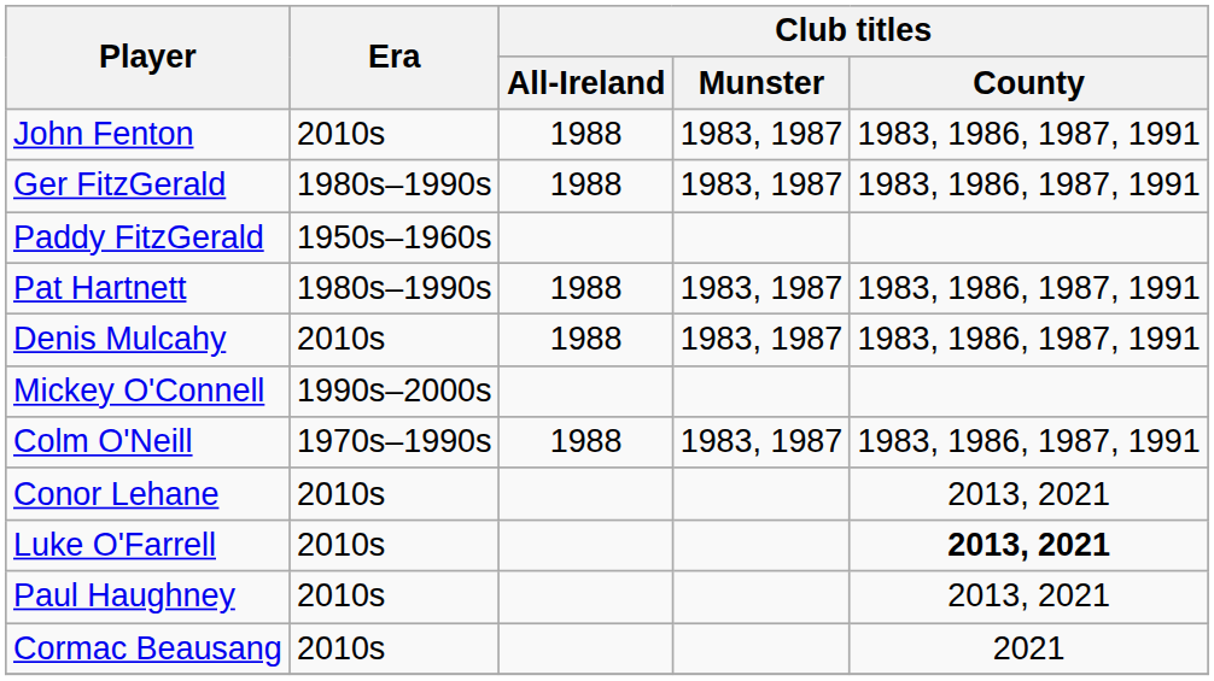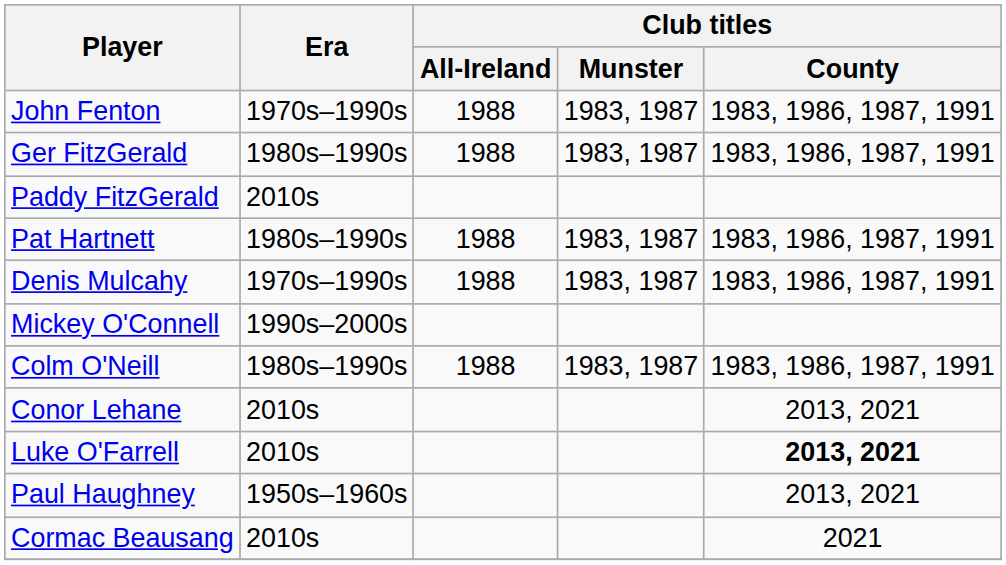 <table class="wikitable" style="text-align: center">
 <tr>
 <th rowspan="2">Player</th>
 <th rowspan="2">Era</th>
 <th colspan="3">Club titles</th>
 </tr>
 <tr>
 <th>All-Ireland</th>
 <th>Munster</th>
 <th>County</th>
 </tr>
 <tr>
 <td align=left><a href='#'>John Fenton</a></td>
-<td align=left>2010s</td>
+<td align=left>1970s–1990s</td>
 <td>1988</td>
 <td align=left>1983, 1987</td>
 <td align=left>1983, 1986, 1987, 1991</td>
 </tr>
 <tr>
 <td align=left><a href='#'>Ger FitzGerald</a></td>
 <td align=left>1980s–1990s</td>
 <td>1988</td>
 <td align=left>1983, 1987</td>
 <td align=left>1983, 1986, 1987, 1991</td>
 </tr>
 <tr>
 <td align=left><a href='#'>Paddy FitzGerald</a></td>
-<td align=left>1950s–1960s</td>
+<td align=left>2010s</td>
 <td></td>
 <td></td>
 <td></td>
 </tr>
 <tr>
 <td align=left><a href='#'>Pat Hartnett</a></td>
 <td align=left>1980s–1990s</td>
 <td>1988</td>
 <td align=left>1983, 1987</td>
 <td align=left>1983, 1986, 1987, 1991</td>
 </tr>
 <tr>
 <td align=left><a href='#'>Denis Mulcahy</a></td>
-<td align=left>2010s</td>
+<td align=left>1970s–1990s</td>
 <td>1988</td>
 <td align=left>1983, 1987</td>
 <td align=left>1983, 1986, 1987, 1991</td>
 </tr>
 <tr>
 <td align=left><a href='#'>Mickey O'Connell</a></td>
 <td align=left>1990s–2000s</td>
 <td></td>
 <td></td>
 <td></td>
 </tr>
 <tr>
 <td align=left><a href='#'>Colm O'Neill</a></td>
-<td align=left>1970s–1990s</td>
+<td align=left>1980s–1990s</td>
 <td>1988</td>
 <td align=left>1983, 1987</td>
 <td align=left>1983, 1986, 1987, 1991</td>
 </tr>
 <tr>
 <td align=left><a href='#'>Conor Lehane</a></td>
 <td align=left>2010s</td>
 <td></td>
 <td></td>
 <td>2013, 2021</td>
 </tr>
 <tr>
 <td align=left><a href='#'>Luke O'Farrell</a></td>
 <td align=left>2010s</td>
 <td></td>
 <td></td>
 <td><strong>2013, 2021</strong></td>
 </tr>
 <tr>
 <td align=left><a href='#'>Paul Haughney</a></td>
-<td align=left>2010s</td>
+<td align=left>1950s–1960s</td>
 <td></td>
 <td></td>
 <td>2013, 2021</td>
 </tr>
 <tr>
 <td align=left><a href='#'>Cormac Beausang</a></td>
 <td align=left>2010s</td>
 <td></td>
 <td></td>
 <td>2021</td>
 </tr>
 <tr>
 </tr>
 </table>
